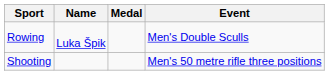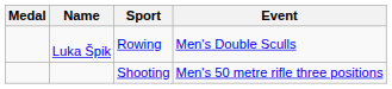 <table class="wikitable sortable">
 <tr>
+<th>Medal</th>
+<th>Name</th>
 <th>Sport</th>
-<th>Name</th>
-<th>Medal</th>
 <th>Event</th>
 </tr>
 <tr>
+<td></td>
+<td> <br><a href='#'>Luka Špik</a></td>
 <td><a href='#'>Rowing</a></td>
-<td> <br><a href='#'>Luka Špik</a></td>
-<td></td>
 <td><a href='#'>Men's Double Sculls</a></td>
 </tr>
 <tr>
-<td><a href='#'>Shooting</a></td>
 <td></td>
 <td></td>
+<td><a href='#'>Shooting</a></td>
 <td><a href='#'>Men's 50 metre rifle three positions</a></td>
 </tr>
 </table>
